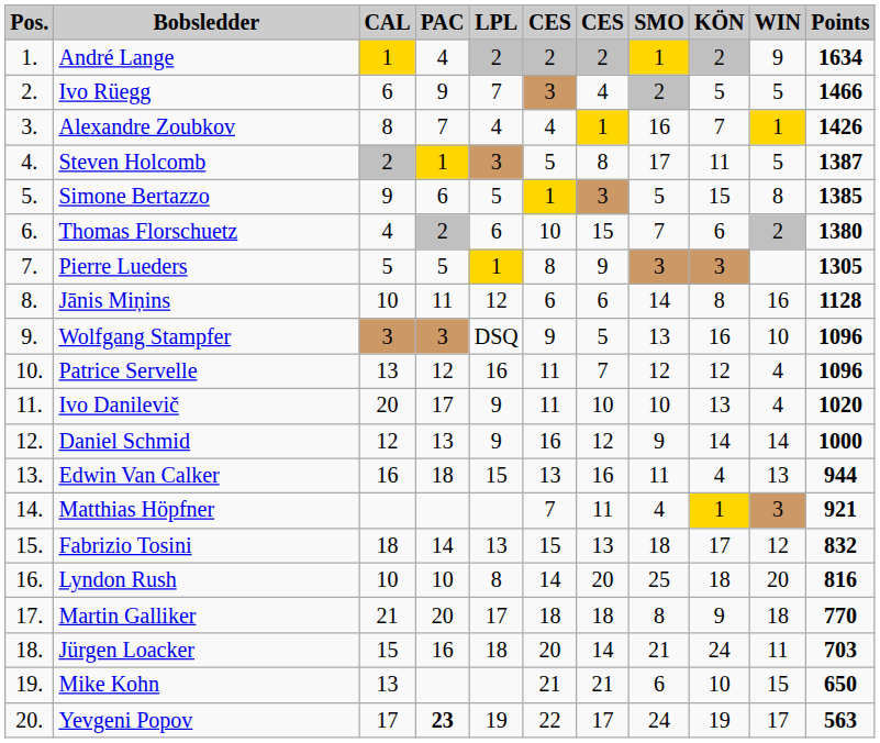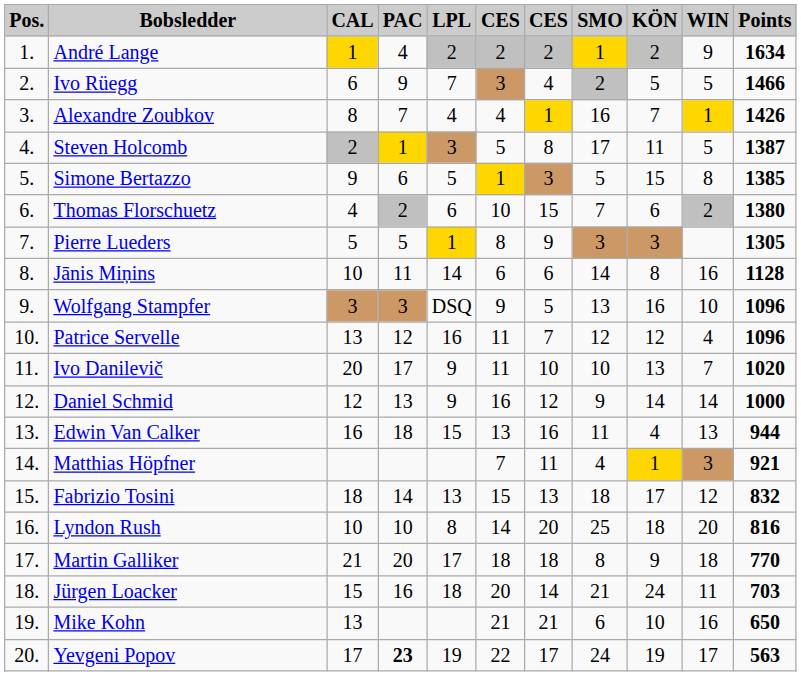 <table class=wikitable  bgcolor="#f7f8ff" cellpadding="3" cellspacing="0" border="1" style="text-align:center; border:gray solid 1px; border-collapse: collapse;">
 <tr bgcolor="#CCCCCC">
 <td width="10"><strong>Pos.</strong></td>
 <td width="215"><strong>Bobsledder</strong></td>
 <td width="20"><strong>CAL</strong></td>
 <td width="20"><strong>PAC</strong></td>
 <td width="20"><strong>LPL</strong></td>
 <td width="20"><strong>CES</strong></td>
 <td width="20"><strong>CES</strong></td>
 <td width="20"><strong>SMO</strong></td>
 <td width="20"><strong>KÖN</strong></td>
 <td width="20"><strong>WIN</strong></td>
 <td width="20"><strong>Points</strong></td>
 </tr>
 <tr>
 <td>1.</td>
 <td align="left"> <a href='#'>André Lange</a></td>
 <td bgcolor="gold">1</td>
 <td>4</td>
 <td bgcolor="silver">2</td>
 <td bgcolor="silver">2</td>
 <td bgcolor="silver">2</td>
 <td bgcolor="gold">1</td>
 <td bgcolor="silver">2</td>
 <td>9</td>
 <td><strong>1634</strong></td>
 </tr>
 <tr>
 <td>2.</td>
 <td align="left"> <a href='#'>Ivo Rüegg</a></td>
 <td>6</td>
 <td>9</td>
 <td>7</td>
 <td bgcolor="cc9966">3</td>
 <td>4</td>
 <td bgcolor="silver">2</td>
 <td>5</td>
 <td>5</td>
 <td><strong>1466</strong></td>
 </tr>
 <tr>
 <td>3.</td>
 <td align="left"> <a href='#'>Alexandre Zoubkov</a></td>
 <td>8</td>
 <td>7</td>
 <td>4</td>
 <td>4</td>
 <td bgcolor="gold">1</td>
 <td>16</td>
 <td>7</td>
 <td bgcolor="gold">1</td>
 <td><strong>1426</strong></td>
 </tr>
 <tr>
 <td>4.</td>
 <td align="left"> <a href='#'>Steven Holcomb</a></td>
 <td bgcolor="silver">2</td>
 <td bgcolor="gold">1</td>
 <td bgcolor="cc9966">3</td>
 <td>5</td>
 <td>8</td>
 <td>17</td>
 <td>11</td>
 <td>5</td>
 <td><strong>1387</strong></td>
 </tr>
 <tr>
 <td>5.</td>
 <td align="left"> <a href='#'>Simone Bertazzo</a></td>
 <td>9</td>
 <td>6</td>
 <td>5</td>
 <td bgcolor="gold">1</td>
 <td bgcolor="cc9966">3</td>
 <td>5</td>
 <td>15</td>
 <td>8</td>
 <td><strong>1385</strong></td>
 </tr>
 <tr>
 <td>6.</td>
 <td align="left"> <a href='#'>Thomas Florschuetz</a></td>
 <td>4</td>
 <td bgcolor="silver">2</td>
 <td>6</td>
 <td>10</td>
 <td>15</td>
 <td>7</td>
 <td>6</td>
 <td bgcolor="silver">2</td>
 <td><strong>1380</strong></td>
 </tr>
 <tr>
 <td>7.</td>
 <td align="left"> <a href='#'>Pierre Lueders</a></td>
 <td>5</td>
 <td>5</td>
 <td bgcolor="gold">1</td>
 <td>8</td>
 <td>9</td>
 <td bgcolor="cc9966">3</td>
 <td bgcolor="cc9966">3</td>
 <td></td>
 <td><strong>1305</strong></td>
 </tr>
 <tr>
 <td>8.</td>
 <td align="left"> <a href='#'>Jānis Miņins</a></td>
 <td>10</td>
 <td>11</td>
-<td>12</td>
+<td>14</td>
 <td>6</td>
 <td>6</td>
 <td>14</td>
 <td>8</td>
 <td>16</td>
 <td><strong>1128</strong></td>
 </tr>
 <tr>
 <td>9.</td>
 <td align="left"> <a href='#'>Wolfgang Stampfer</a></td>
 <td bgcolor="cc9966">3</td>
 <td bgcolor="cc9966">3</td>
 <td>DSQ</td>
 <td>9</td>
 <td>5</td>
 <td>13</td>
 <td>16</td>
 <td>10</td>
 <td><strong>1096</strong></td>
 </tr>
 <tr>
 <td>10.</td>
 <td align="left"> <a href='#'>Patrice Servelle</a></td>
 <td>13</td>
 <td>12</td>
 <td>16</td>
 <td>11</td>
 <td>7</td>
 <td>12</td>
 <td>12</td>
 <td>4</td>
 <td><strong>1096</strong></td>
 </tr>
 <tr>
 <td>11.</td>
 <td align="left"> <a href='#'>Ivo Danilevič</a></td>
 <td>20</td>
 <td>17</td>
 <td>9</td>
 <td>11</td>
 <td>10</td>
 <td>10</td>
 <td>13</td>
-<td>4</td>
+<td>7</td>
 <td><strong>1020</strong></td>
 </tr>
 <tr>
 <td>12.</td>
 <td align="left"> <a href='#'>Daniel Schmid</a></td>
 <td>12</td>
 <td>13</td>
 <td>9</td>
 <td>16</td>
 <td>12</td>
 <td>9</td>
 <td>14</td>
 <td>14</td>
 <td><strong>1000</strong></td>
 </tr>
 <tr>
 <td>13.</td>
 <td align="left"> <a href='#'>Edwin Van Calker</a></td>
 <td>16</td>
 <td>18</td>
 <td>15</td>
 <td>13</td>
 <td>16</td>
 <td>11</td>
 <td>4</td>
 <td>13</td>
 <td><strong>944</strong></td>
 </tr>
 <tr>
 <td>14.</td>
 <td align="left"> <a href='#'>Matthias Höpfner</a></td>
 <td></td>
 <td></td>
 <td></td>
 <td>7</td>
 <td>11</td>
 <td>4</td>
 <td bgcolor="gold">1</td>
 <td bgcolor="cc9966">3</td>
 <td><strong>921</strong></td>
 </tr>
 <tr>
 <td>15.</td>
 <td align="left"> <a href='#'>Fabrizio Tosini</a></td>
 <td>18</td>
 <td>14</td>
 <td>13</td>
 <td>15</td>
 <td>13</td>
 <td>18</td>
 <td>17</td>
 <td>12</td>
 <td><strong>832</strong></td>
 </tr>
 <tr>
 <td>16.</td>
 <td align="left"> <a href='#'>Lyndon Rush</a></td>
 <td>10</td>
 <td>10</td>
 <td>8</td>
 <td>14</td>
 <td>20</td>
 <td>25</td>
 <td>18</td>
 <td>20</td>
 <td><strong>816</strong></td>
 </tr>
 <tr>
 <td>17.</td>
 <td align="left"> <a href='#'>Martin Galliker</a></td>
 <td>21</td>
 <td>20</td>
 <td>17</td>
 <td>18</td>
 <td>18</td>
 <td>8</td>
 <td>9</td>
 <td>18</td>
 <td><strong>770</strong></td>
 </tr>
 <tr>
 <td>18.</td>
 <td align="left"> <a href='#'>Jürgen Loacker</a></td>
 <td>15</td>
 <td>16</td>
 <td>18</td>
 <td>20</td>
 <td>14</td>
 <td>21</td>
 <td>24</td>
 <td>11</td>
 <td><strong>703</strong></td>
 </tr>
 <tr>
 <td>19.</td>
 <td align="left"> <a href='#'>Mike Kohn</a></td>
 <td>13</td>
 <td></td>
 <td></td>
 <td>21</td>
 <td>21</td>
 <td>6</td>
 <td>10</td>
-<td>15</td>
+<td>16</td>
 <td><strong>650</strong></td>
 </tr>
 <tr>
 <td>20.</td>
 <td align="left"> <a href='#'>Yevgeni Popov</a></td>
 <td>17</td>
 <td><strong>23</strong></td>
 <td>19</td>
 <td>22</td>
 <td>17</td>
 <td>24</td>
 <td>19</td>
 <td>17</td>
 <td><strong>563</strong><br></td>
 </tr>
 </table>
